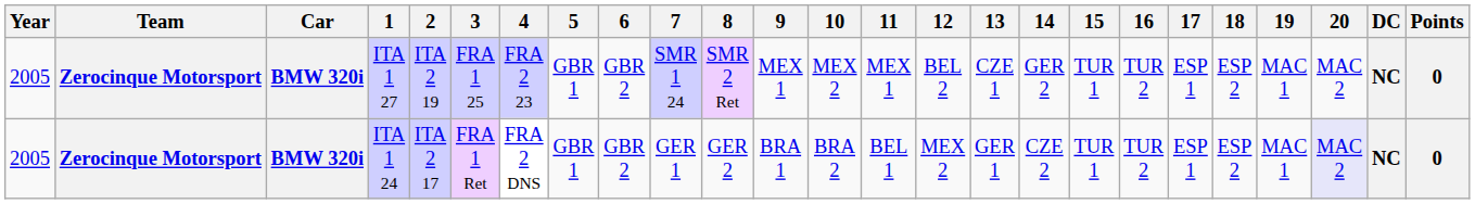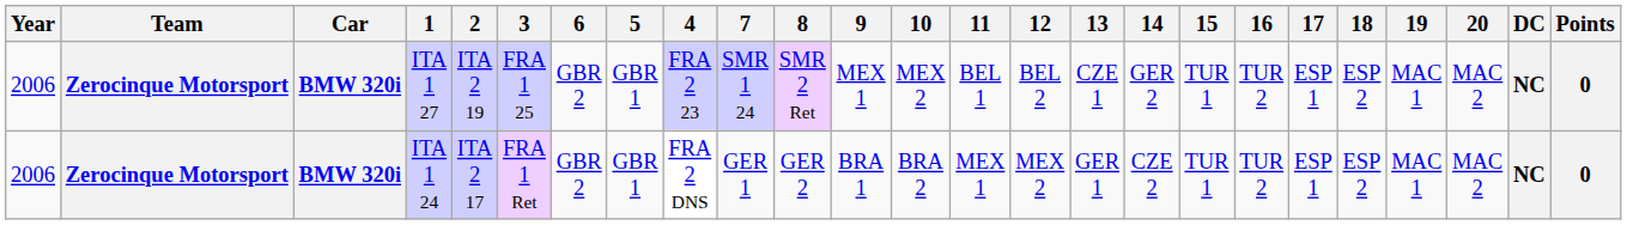 <table class="wikitable" style="text-align:center; font-size:85%">
 <tr>
 <th>Year</th>
 <th>Team</th>
 <th>Car</th>
 <th>1</th>
 <th>2</th>
 <th>3</th>
+<th>6</th>
+<th>5</th>
 <th>4</th>
-<th>5</th>
-<th>6</th>
 <th>7</th>
 <th>8</th>
 <th>9</th>
 <th>10</th>
 <th>11</th>
 <th>12</th>
 <th>13</th>
 <th>14</th>
 <th>15</th>
 <th>16</th>
 <th>17</th>
 <th>18</th>
 <th>19</th>
 <th>20</th>
 <th>DC</th>
 <th>Points</th>
 </tr>
 <tr>
-<td><a href='#'>2005</a></td>
+<td><a href='#'>2006</a></td>
 <th><a href='#'>Zerocinque Motorsport</a></th>
 <th><a href='#'>BMW 320i</a></th>
 <td style="background:#cfcfff;"><a href='#'>ITA<br>1</a><br><small>27</small></td>
 <td style="background:#cfcfff;"><a href='#'>ITA<br>2</a><br><small>19</small></td>
 <td style="background:#cfcfff;"><a href='#'>FRA<br>1</a><br><small>25</small></td>
+<td><a href='#'>GBR<br>2</a></td>
+<td><a href='#'>GBR<br>1</a></td>
 <td style="background:#cfcfff;"><a href='#'>FRA<br>2</a><br><small>23</small></td>
-<td><a href='#'>GBR<br>1</a></td>
-<td><a href='#'>GBR<br>2</a></td>
 <td style="background:#cfcfff;"><a href='#'>SMR<br>1</a><br><small>24</small></td>
 <td style="background:#efcfff;"><a href='#'>SMR<br>2</a><br><small>Ret</small></td>
 <td><a href='#'>MEX<br>1</a></td>
 <td><a href='#'>MEX<br>2</a></td>
-<td><a href='#'>MEX<br>1</a></td>
+<td><a href='#'>BEL<br>1</a></td>
 <td><a href='#'>BEL<br>2</a></td>
 <td><a href='#'>CZE<br>1</a></td>
 <td><a href='#'>GER<br>2</a></td>
 <td><a href='#'>TUR<br>1</a></td>
 <td><a href='#'>TUR<br>2</a></td>
 <td><a href='#'>ESP<br>1</a></td>
 <td><a href='#'>ESP<br>2</a></td>
 <td><a href='#'>MAC<br>1</a></td>
 <td><a href='#'>MAC<br>2</a></td>
 <th>NC</th>
 <th>0</th>
 </tr>
 <tr>
-<td><a href='#'>2005</a></td>
+<td><a href='#'>2006</a></td>
 <th><a href='#'>Zerocinque Motorsport</a></th>
 <th><a href='#'>BMW 320i</a></th>
 <td style="background:#cfcfff;"><a href='#'>ITA<br>1</a><br><small>24</small></td>
 <td style="background:#cfcfff;"><a href='#'>ITA<br>2</a><br><small>17</small></td>
 <td style="background:#efcfff;"><a href='#'>FRA<br>1</a><br><small>Ret</small></td>
+<td><a href='#'>GBR<br>2</a></td>
+<td><a href='#'>GBR<br>1</a></td>
 <td style="background:#ffffff;"><a href='#'>FRA<br>2</a><br><small>DNS</small></td>
-<td><a href='#'>GBR<br>1</a></td>
-<td><a href='#'>GBR<br>2</a></td>
 <td><a href='#'>GER<br>1</a></td>
 <td><a href='#'>GER<br>2</a></td>
 <td><a href='#'>BRA<br>1</a></td>
 <td><a href='#'>BRA<br>2</a></td>
-<td><a href='#'>BEL<br>1</a></td>
+<td><a href='#'>MEX<br>1</a></td>
 <td><a href='#'>MEX<br>2</a></td>
 <td><a href='#'>GER<br>1</a></td>
 <td><a href='#'>CZE<br>2</a></td>
 <td><a href='#'>TUR<br>1</a></td>
 <td><a href='#'>TUR<br>2</a></td>
 <td><a href='#'>ESP<br>1</a></td>
 <td><a href='#'>ESP<br>2</a></td>
 <td><a href='#'>MAC<br>1</a></td>
-<td style="background: lavender;"><a href='#'>MAC<br>2</a></td>
+<td><a href='#'>MAC<br>2</a></td>
 <th>NC</th>
 <th>0</th>
 </tr>
 </table>
